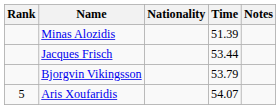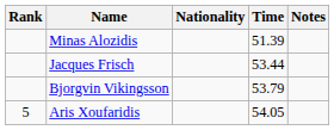 <table class="wikitable sortable" style="text-align:center; font-size:95%">
 <tr>
 <th>Rank</th>
 <th>Name</th>
 <th>Nationality</th>
 <th>Time</th>
 <th>Notes</th>
 </tr>
 <tr>
 <td></td>
 <td align=left><a href='#'>Minas Alozidis</a></td>
 <td align=left></td>
 <td>51.39</td>
 <td></td>
 </tr>
 <tr>
 <td></td>
 <td align=left><a href='#'>Jacques Frisch</a></td>
 <td align=left></td>
 <td>53.44</td>
 <td></td>
 </tr>
 <tr>
 <td></td>
 <td align=left><a href='#'>Bjorgvin Vikingsson</a></td>
 <td align=left></td>
 <td>53.79</td>
 <td></td>
 </tr>
 <tr>
 <td>5</td>
 <td align=left><a href='#'>Aris Xoufaridis</a></td>
 <td align=left></td>
-<td>54.07</td>
+<td>54.05</td>
 <td></td>
 </tr>
 </table>
